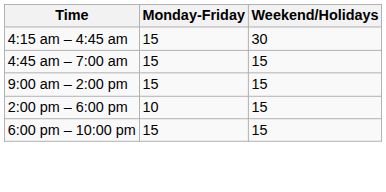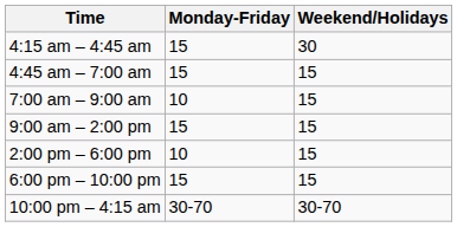 <table class="wikitable">
 <tr>
 <th>Time</th>
 <th>Monday-Friday</th>
 <th>Weekend/Holidays</th>
 </tr>
 <tr>
 <td>4:15 am – 4:45 am</td>
 <td>15</td>
 <td>30</td>
 </tr>
 <tr>
 <td>4:45 am – 7:00 am</td>
 <td>15</td>
 <td>15</td>
 </tr>
 <tr>
+<td>7:00 am – 9:00 am</td>
+<td>10</td>
+<td>15</td>
+</tr>
+<tr>
 <td>9:00 am – 2:00 pm</td>
 <td>15</td>
 <td>15</td>
 </tr>
 <tr>
 <td>2:00 pm – 6:00 pm</td>
 <td>10</td>
 <td>15</td>
 </tr>
 <tr>
 <td>6:00 pm – 10:00 pm</td>
 <td>15</td>
 <td>15</td>
 </tr>
+<tr>
+<td>10:00 pm – 4:15 am</td>
+<td>30-70</td>
+<td>30-70</td>
+</tr>
 </table>
